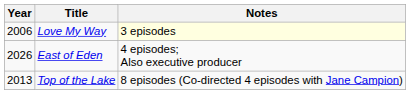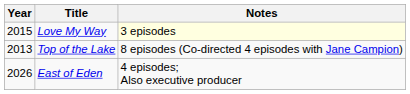 <table class="wikitable">
 <tr>
 <th>Year</th>
 <th>Title</th>
 <th>Notes</th>
 </tr>
 <tr>
-<td>2006</td>
+<td>2015</td>
 <td><em><a href='#'>Love My Way</a></em></td>
 <td style="background: lightyellow;">3 episodes</td>
+</tr>
+<tr>
+<td>2013</td>
+<td><em><a href='#'>Top of the Lake</a></em></td>
+<td>8 episodes (Co-directed 4 episodes with <a href='#'>Jane Campion</a>)</td>
 </tr>
 <tr>
 <td>2026</td>
 <td><em><a href='#'>East of Eden</a></em></td>
 <td>4 episodes;<br>Also executive producer</td>
 </tr>
-<tr>
-<td>2013</td>
-<td><em><a href='#'>Top of the Lake</a></em></td>
-<td>8 episodes (Co-directed 4 episodes with <a href='#'>Jane Campion</a>)</td>
-</tr>
 </table>
